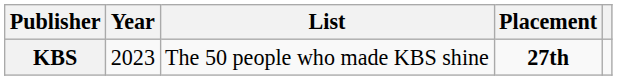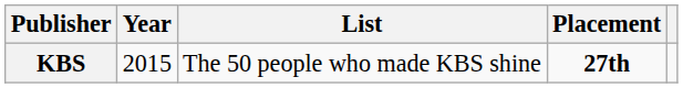 <table class="wikitable plainrowheaders sortable">
 <tr>
 <th scope="col">Publisher</th>
 <th scope="col">Year</th>
 <th scope="col">List</th>
 <th scope="col">Placement</th>
 <th scope="col" class="unsortable"></th>
 </tr>
 <tr>
 <th scope="row">KBS</th>
-<td>2023</td>
+<td>2015</td>
 <td>The 50 people who made KBS shine</td>
 <td style="text-align:center"><strong>27th</strong></td>
 <td style="text-align:center"></td>
 </tr>
 </table>
